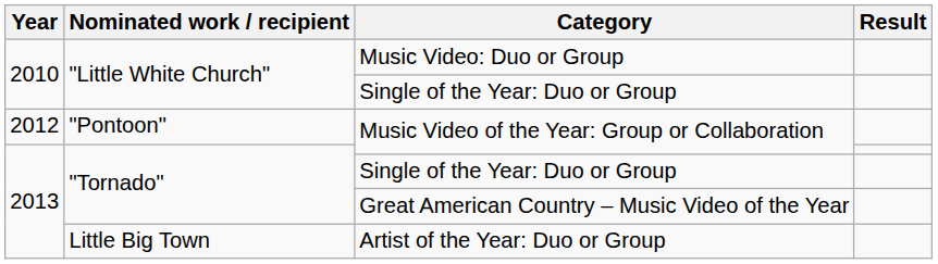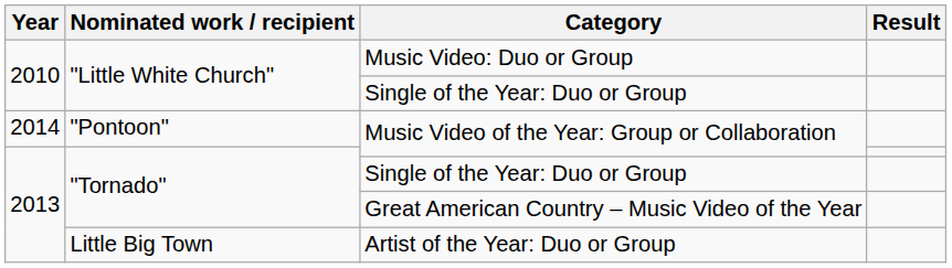 <table class="wikitable">
 <tr>
 <th>Year</th>
 <th>Nominated work / recipient</th>
 <th>Category</th>
 <th>Result</th>
 </tr>
 <tr>
 <td rowspan="2">2010</td>
 <td rowspan="2">"Little White Church"</td>
 <td>Music Video: Duo or Group</td>
 <td></td>
 </tr>
 <tr>
 <td>Single of the Year: Duo or Group</td>
 <td></td>
 </tr>
 <tr>
-<td>2012</td>
+<td>2014</td>
 <td>"Pontoon"</td>
 <td rowspan="2">Music Video of the Year: Group or Collaboration</td>
 <td></td>
 </tr>
 <tr>
 <td rowspan="4">2013</td>
 <td rowspan="3">"Tornado"</td>
 <td></td>
 </tr>
 <tr>
 <td>Single of the Year: Duo or Group</td>
 <td></td>
 </tr>
 <tr>
 <td>Great American Country – Music Video of the Year</td>
 <td></td>
 </tr>
 <tr>
 <td>Little Big Town</td>
 <td>Artist of the Year: Duo or Group</td>
 <td></td>
 </tr>
 </table>
